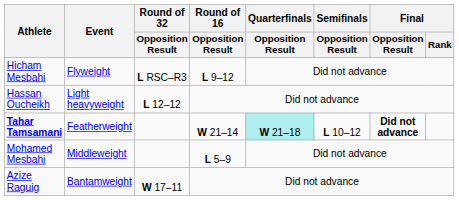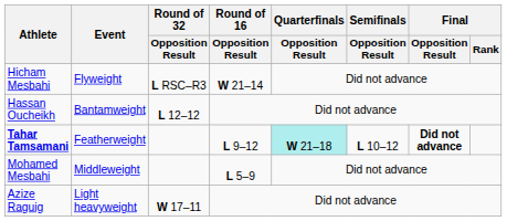 <table class="wikitable" style="font-size:90%">
 <tr>
 <th rowspan="2">Athlete</th>
 <th rowspan="2">Event</th>
 <th>Round of 32</th>
 <th>Round of 16</th>
 <th>Quarterfinals</th>
 <th>Semifinals</th>
 <th colspan=2>Final</th>
 </tr>
 <tr style="font-size:95%">
 <th>Opposition<br>Result</th>
 <th>Opposition<br>Result</th>
 <th>Opposition<br>Result</th>
 <th>Opposition<br>Result</th>
 <th>Opposition<br>Result</th>
 <th>Rank</th>
 </tr>
 <tr align=center>
 <td align=left><a href='#'>Hicham Mesbahi</a></td>
 <td align=left><a href='#'>Flyweight</a></td>
 <td><br><strong>L</strong> RSC–R3</td>
-<td><br><strong>L</strong> 9–12</td>
+<td><br><strong>W</strong> 21–14</td>
 <td colspan=4>Did not advance</td>
 </tr>
 <tr align=center>
 <td align=left><a href='#'>Hassan Oucheikh</a></td>
-<td align=left><a href='#'>Light heavyweight</a></td>
+<td align=left><a href='#'>Bantamweight</a></td>
 <td><br><strong>L</strong> 12–12</td>
 <td colspan=5>Did not advance</td>
 </tr>
 <tr align=center>
 <td align=left><strong><a href='#'>Tahar Tamsamani</a></strong></td>
 <td align=left><a href='#'>Featherweight</a></td>
 <td></td>
-<td><br><strong>W</strong> 21–14</td>
+<td><br><strong>L</strong> 9–12</td>
 <td style="background: paleturquoise;"><br><strong>W</strong> 21–18</td>
 <td><br><strong>L</strong> 10–12</td>
 <td><strong>Did not advance</strong></td>
 <td></td>
 </tr>
 <tr align=center>
 <td align=left><a href='#'>Mohamed Mesbahi</a></td>
 <td align=left><a href='#'>Middleweight</a></td>
 <td></td>
 <td><br><strong>L</strong> 5–9</td>
 <td colspan=4>Did not advance</td>
 </tr>
 <tr align=center>
 <td align=left><a href='#'>Azize Raguig</a></td>
-<td align=left><a href='#'>Bantamweight</a></td>
+<td align=left><a href='#'>Light heavyweight</a></td>
 <td><br><strong>W</strong> 17–11</td>
 <td colspan=5>Did not advance</td>
 </tr>
 </table>
